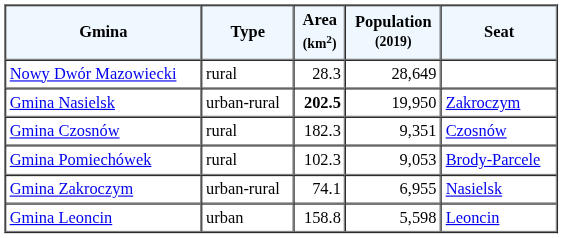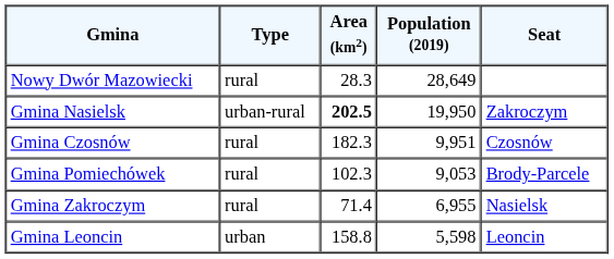 <table width="55%" border="1" cellpadding="3"  cellspacing="0" style="font-size:90%;line-height:120%;">
 <tr bgcolor="F0F8FF">
 <td style="text-align:center;"><strong>Gmina</strong></td>
 <td style="text-align:center;"><strong>Type</strong></td>
 <td style="text-align:center;"><strong>Area<br><small>(km<sup>2</sup>)</small></strong></td>
 <td style="text-align:center;"><strong>Population<br><small>(2019)</small></strong></td>
 <td style="text-align:center;"><strong>Seat</strong></td>
 </tr>
 <tr>
 <td><a href='#'>Nowy Dwór Mazowiecki</a></td>
 <td>rural</td>
 <td style="text-align:right;">28.3</td>
 <td style="text-align:right;">28,649</td>
 <td> </td>
 </tr>
 <tr>
 <td><a href='#'>Gmina Nasielsk</a></td>
 <td>urban-rural</td>
 <td style="text-align:right;"><strong>202.5</strong></td>
 <td style="text-align:right;">19,950</td>
 <td><a href='#'>Zakroczym</a></td>
 </tr>
 <tr>
 <td><a href='#'>Gmina Czosnów</a></td>
 <td>rural</td>
 <td style="text-align:right;">182.3</td>
-<td style="text-align:right;">9,351</td>
+<td style="text-align:right;">9,951</td>
 <td><a href='#'>Czosnów</a></td>
 </tr>
 <tr>
 <td><a href='#'>Gmina Pomiechówek</a></td>
 <td>rural</td>
 <td style="text-align:right;">102.3</td>
 <td style="text-align:right;">9,053</td>
 <td><a href='#'>Brody-Parcele</a></td>
 </tr>
 <tr>
 <td><a href='#'>Gmina Zakroczym</a></td>
-<td>urban-rural</td>
-<td style="text-align:right;">74.1</td>
+<td>rural</td>
+<td style="text-align:right;">71.4</td>
 <td style="text-align:right;">6,955</td>
 <td><a href='#'>Nasielsk</a></td>
 </tr>
 <tr>
 <td><a href='#'>Gmina Leoncin</a></td>
 <td>urban</td>
 <td style="text-align:right;">158.8</td>
 <td style="text-align:right;">5,598</td>
 <td><a href='#'>Leoncin</a></td>
 </tr>
 <tr>
 </tr>
 </table>
